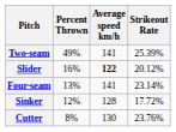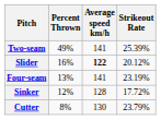 <table class="wikitable floatright" style="text-align:center; font-size:small;">
 <tr>
 <th>Pitch</th>
 <th>Percent <br> Thrown</th>
 <th>Average <br> speed<br> km/h</th>
 <th>Strikeout <br> Rate</th>
 </tr>
 <tr>
 <th><a href='#'>Two-seam</a></th>
 <td>49%</td>
 <td>141</td>
 <td>25.39%</td>
 </tr>
 <tr>
 <th><a href='#'>Slider</a></th>
 <td>16%</td>
 <td><strong>122</strong></td>
 <td>20.12%</td>
 </tr>
 <tr>
 <th><a href='#'>Four-seam</a></th>
 <td>13%</td>
 <td>141</td>
-<td>23.14%</td>
+<td>23.19%</td>
 </tr>
 <tr>
 <th><a href='#'>Sinker</a></th>
 <td>12%</td>
 <td>128</td>
 <td>17.72%</td>
 </tr>
 <tr>
 <th><a href='#'>Cutter</a></th>
 <td>8%</td>
 <td>130</td>
-<td>23.76%</td>
+<td>23.79%</td>
 </tr>
 </table>
